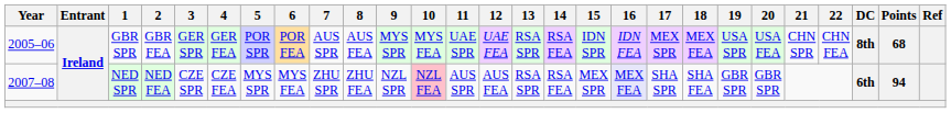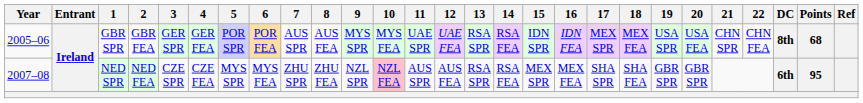 <table class="wikitable" style="text-align:center; font-size:85%">
 <tr>
 <th>Year</th>
 <th>Entrant</th>
 <th>1</th>
 <th>2</th>
 <th>3</th>
 <th>4</th>
 <th>5</th>
 <th>6</th>
 <th>7</th>
 <th>8</th>
 <th>9</th>
 <th>10</th>
 <th>11</th>
 <th>12</th>
 <th>13</th>
 <th>14</th>
 <th>15</th>
 <th>16</th>
 <th>17</th>
 <th>18</th>
 <th>19</th>
 <th>20</th>
 <th>21</th>
 <th>22</th>
 <th>DC</th>
 <th>Points</th>
 <th>Ref</th>
 </tr>
 <tr>
 <td nowrap><a href='#'>2005–06</a></td>
 <th rowspan=2><a href='#'>Ireland</a></th>
 <td><a href='#'>GBR<br>SPR</a></td>
 <td><a href='#'>GBR<br>FEA</a></td>
 <td style="background:#DFFFDF;"><a href='#'>GER<br>SPR</a><br></td>
 <td style="background:#DFFFDF;"><a href='#'>GER<br>FEA</a><br></td>
 <td style="background:#CFCFFF;"><a href='#'>POR<br>SPR</a><br></td>
 <td style="background:#FFDF9F;"><a href='#'>POR<br>FEA</a><br></td>
 <td><a href='#'>AUS<br>SPR</a></td>
 <td><a href='#'>AUS<br>FEA</a></td>
 <td style="background:#DFFFDF;"><a href='#'>MYS<br>SPR</a><br></td>
 <td style="background:#DFFFDF;"><a href='#'>MYS<br>FEA</a><br></td>
 <td style="background:#DFFFDF;"><a href='#'>UAE<br>SPR</a><br></td>
 <td style="background:#EFCFFF;"><a href='#'><em>UAE<br>FEA</em></a><br></td>
 <td style="background:#DFFFDF;"><a href='#'>RSA<br>SPR</a><br></td>
 <td style="background:#EFCFFF;"><a href='#'>RSA<br>FEA</a><br></td>
 <td style="background:#DFFFDF;"><a href='#'>IDN<br>SPR</a><br></td>
 <td style="background:#EFCFFF;"><a href='#'><em>IDN<br>FEA</em></a><br></td>
 <td style="background:#EFCFFF;"><a href='#'>MEX<br>SPR</a><br></td>
 <td style="background:#EFCFFF;"><a href='#'>MEX<br>FEA</a><br></td>
 <td style="background:#DFFFDF;"><a href='#'>USA<br>SPR</a><br></td>
 <td style="background:#DFFFDF;"><a href='#'>USA<br>FEA</a><br></td>
 <td><a href='#'>CHN<br>SPR</a></td>
 <td><a href='#'>CHN<br>FEA</a></td>
 <th>8th</th>
 <th>68</th>
 <th></th>
 </tr>
 <tr>
 <td nowrap><a href='#'>2007–08</a></td>
 <td style="background:#DFFFDF;"><a href='#'>NED<br>SPR</a><br></td>
 <td style="background:#DFFFDF;"><a href='#'>NED<br>FEA</a><br></td>
 <td><a href='#'>CZE<br>SPR</a></td>
 <td><a href='#'>CZE<br>FEA</a></td>
 <td><a href='#'>MYS<br>SPR</a></td>
 <td><a href='#'>MYS<br>FEA</a></td>
 <td><a href='#'>ZHU<br>SPR</a></td>
 <td><a href='#'>ZHU<br>FEA</a></td>
 <td><a href='#'>NZL<br>SPR</a></td>
 <td style="background: pink;"><a href='#'>NZL<br>FEA</a></td>
 <td><a href='#'>AUS<br>SPR</a></td>
 <td><a href='#'>AUS<br>FEA</a></td>
 <td><a href='#'>RSA<br>SPR</a></td>
 <td><a href='#'>RSA<br>FEA</a></td>
 <td><a href='#'>MEX<br>SPR</a></td>
-<td style="background: lavender;"><a href='#'>MEX<br>FEA</a></td>
+<td><a href='#'>MEX<br>FEA</a></td>
 <td><a href='#'>SHA<br>SPR</a></td>
 <td><a href='#'>SHA<br>FEA</a></td>
 <td><a href='#'>GBR<br>SPR</a></td>
 <td><a href='#'>GBR<br>SPR</a></td>
 <td colspan=2></td>
 <th>6th</th>
-<th>94</th>
+<th>95</th>
 <th></th>
 </tr>
 <tr>
 <th colspan="27"></th>
 </tr>
 </table>
